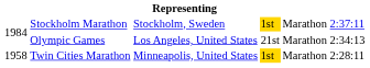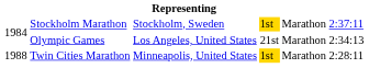 <table>
 <tr>
 <th colspan="6">Representing </th>
 </tr>
 <tr>
 <td rowspan=2>1984</td>
 <td><a href='#'>Stockholm Marathon</a></td>
 <td><a href='#'>Stockholm, Sweden</a></td>
 <td bgcolor="gold">1st</td>
 <td>Marathon</td>
 <td><a href='#'>2:37:11</a></td>
 </tr>
 <tr>
 <td><a href='#'>Olympic Games</a></td>
 <td><a href='#'>Los Angeles, United States</a></td>
 <td>21st</td>
 <td>Marathon</td>
 <td>2:34:13</td>
 </tr>
 <tr>
-<td>1958</td>
+<td>1988</td>
 <td><a href='#'>Twin Cities Marathon</a></td>
 <td><a href='#'>Minneapolis, United States</a></td>
 <td bgcolor="gold">1st</td>
 <td>Marathon</td>
 <td>2:28:11</td>
 </tr>
 </table>
